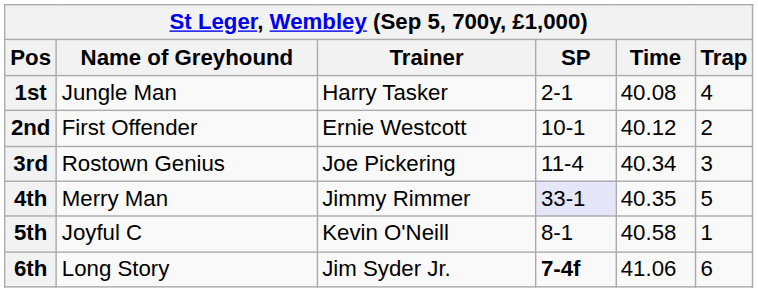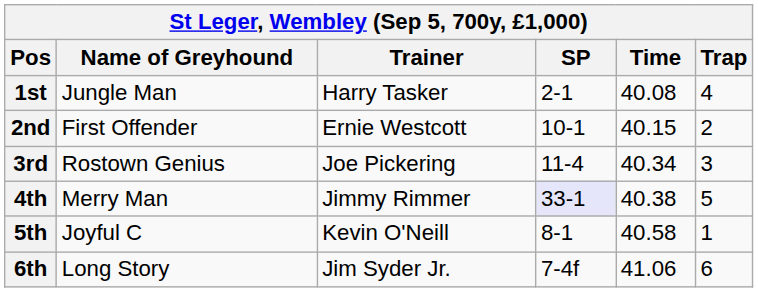 <table class="wikitable">
 <tr>
 <th colspan="6"><a href='#'>St Leger</a>, <a href='#'>Wembley</a> (Sep 5, 700y, £1,000)</th>
 </tr>
 <tr>
 <th width=30>Pos</th>
 <th width=180>Name of Greyhound</th>
 <th width=150>Trainer</th>
 <th width=50>SP</th>
 <th width=50>Time</th>
 <th width=30>Trap</th>
 </tr>
 <tr>
 <th>1st</th>
 <td>Jungle Man</td>
 <td>Harry Tasker</td>
 <td>2-1</td>
 <td>40.08</td>
 <td>4</td>
 </tr>
 <tr>
 <th>2nd</th>
 <td>First Offender</td>
 <td>Ernie Westcott</td>
 <td>10-1</td>
-<td>40.12</td>
+<td>40.15</td>
 <td>2</td>
 </tr>
 <tr>
 <th>3rd</th>
 <td>Rostown Genius</td>
 <td>Joe Pickering</td>
 <td>11-4</td>
 <td>40.34</td>
 <td>3</td>
 </tr>
 <tr>
 <th>4th</th>
 <td>Merry Man</td>
 <td>Jimmy Rimmer</td>
 <td style="background: lavender;">33-1</td>
-<td>40.35</td>
+<td>40.38</td>
 <td>5</td>
 </tr>
 <tr>
 <th>5th</th>
 <td>Joyful C</td>
 <td>Kevin O'Neill</td>
 <td>8-1</td>
 <td>40.58</td>
 <td>1</td>
 </tr>
 <tr>
 <th>6th</th>
 <td>Long Story</td>
 <td>Jim Syder Jr.</td>
-<td><strong>7-4f</strong></td>
+<td>7-4f</td>
 <td>41.06</td>
 <td>6</td>
 </tr>
 </table>
